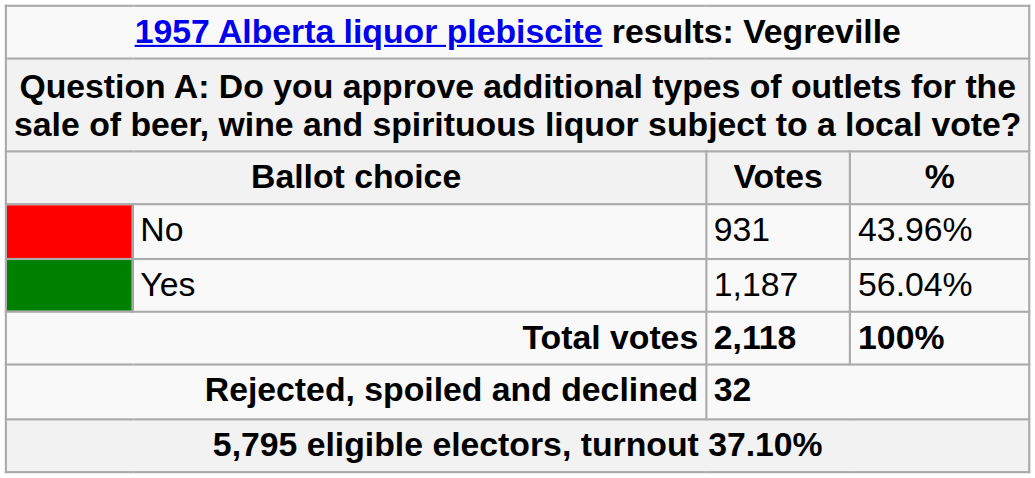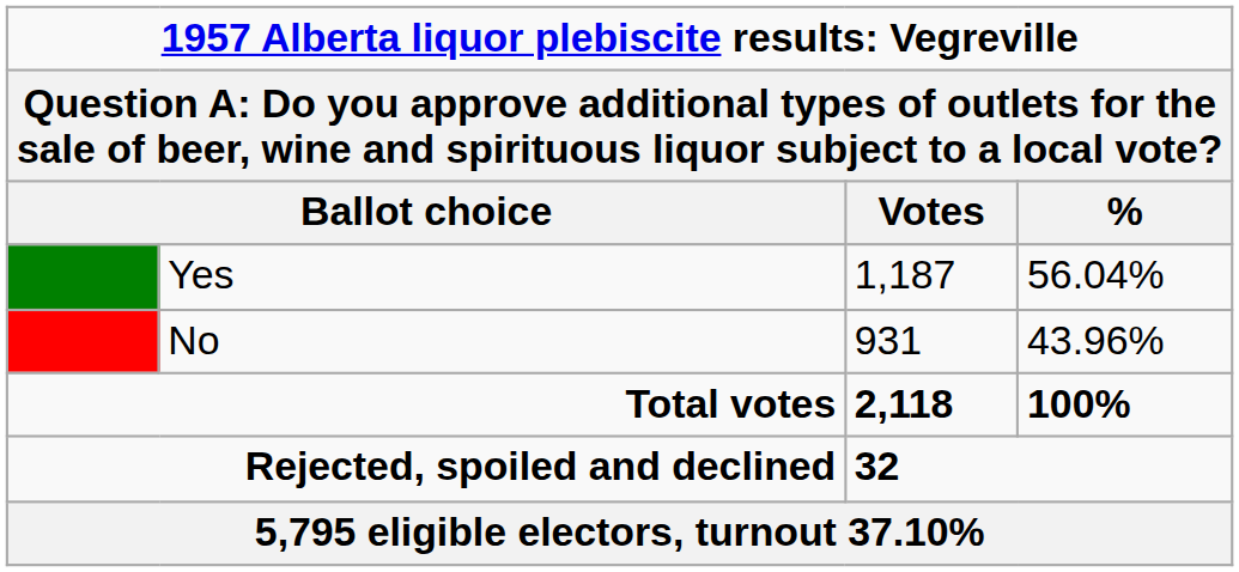 <table class="wikitable" align=right>
 <tr>
 <td colspan=4 align=center><strong><a href='#'>1957 Alberta liquor plebiscite</a> results: Vegreville</strong></td>
 </tr>
 <tr>
 <th colspan=4>Question A: Do you approve additional types of outlets for the<br> sale of beer, wine and spirituous liquor subject to a local vote?</th>
 </tr>
 <tr>
 <th colspan=2>Ballot choice</th>
 <th>Votes</th>
 <th>%</th>
 </tr>
 <tr>
+<td bgcolor=green></td>
+<td>Yes</td>
+<td>1,187</td>
+<td>56.04%</td>
+</tr>
+<tr>
 <td bgcolor=red></td>
 <td>No</td>
 <td>931</td>
 <td>43.96%</td>
-</tr>
-<tr>
-<td bgcolor=green></td>
-<td>Yes</td>
-<td>1,187</td>
-<td>56.04%</td>
 </tr>
 <tr>
 <td align=right colspan=2><strong>Total votes</strong></td>
 <td><strong>2,118</strong></td>
 <td><strong>100%</strong></td>
 </tr>
 <tr>
 <td align=right colspan=2><strong>Rejected, spoiled and declined</strong></td>
 <td colspan=2><strong>32</strong></td>
 </tr>
 <tr>
 <th colspan=4>5,795 eligible electors, turnout 37.10%</th>
 </tr>
 </table>
